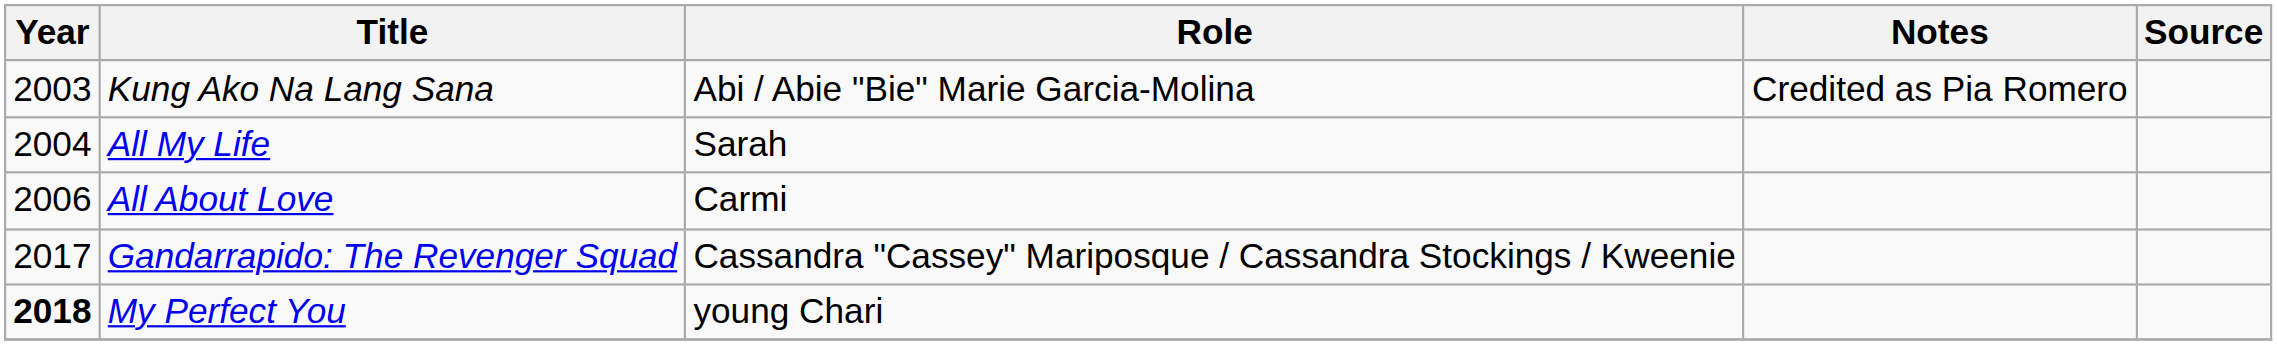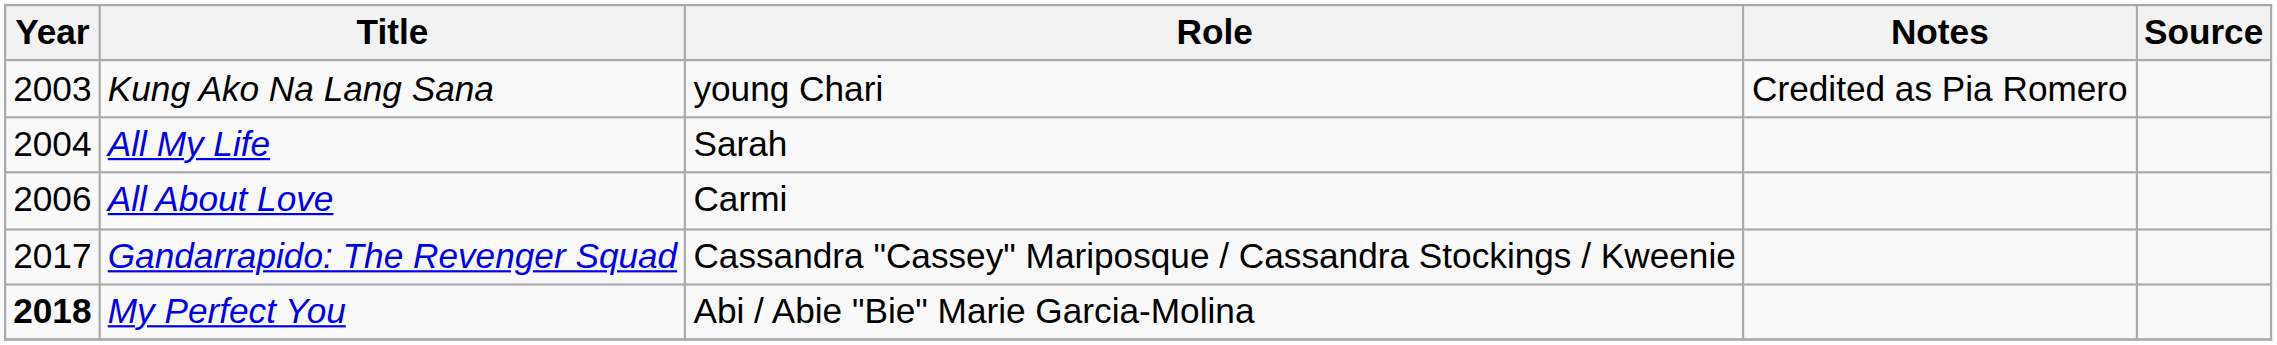 <table class="wikitable sortable" >
 <tr>
 <th>Year</th>
 <th>Title</th>
 <th>Role</th>
 <th class="unsortable">Notes </th>
 <th class="unsortable">Source </th>
 </tr>
 <tr>
 <td>2003</td>
 <td><em>Kung Ako Na Lang Sana</em></td>
-<td>Abi / Abie "Bie" Marie Garcia-Molina</td>
+<td>young Chari</td>
 <td>Credited as Pia Romero</td>
 <td></td>
 </tr>
 <tr>
 <td>2004</td>
 <td><em><a href='#'>All My Life</a></em></td>
 <td>Sarah</td>
 <td></td>
 <td></td>
 </tr>
 <tr>
 <td>2006</td>
 <td><em><a href='#'>All About Love</a></em></td>
 <td>Carmi</td>
 <td></td>
 <td></td>
 </tr>
 <tr>
 <td>2017</td>
 <td><em><a href='#'>Gandarrapido: The Revenger Squad</a></em></td>
 <td>Cassandra "Cassey" Mariposque / Cassandra Stockings / Kweenie</td>
 <td></td>
 <td></td>
 </tr>
 <tr>
 <td><strong>2018</strong></td>
 <td><em><a href='#'>My Perfect You</a></em></td>
-<td>young Chari</td>
+<td>Abi / Abie "Bie" Marie Garcia-Molina</td>
 <td></td>
 <td></td>
 </tr>
 <tr>
 </tr>
 </table>
